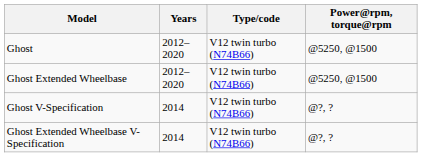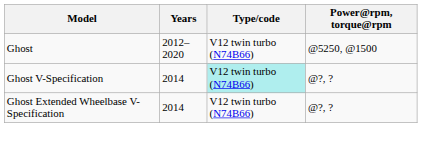 <table class="wikitable sortable collapsible">
 <tr>
 <th>Model</th>
 <th>Years</th>
 <th>Type/code</th>
 <th>Power@rpm, torque@rpm</th>
 </tr>
 <tr>
 <td>Ghost</td>
 <td>2012–2020</td>
 <td> V12 twin turbo (<a href='#'>N74B66</a>)</td>
 <td>@5250, @1500</td>
 </tr>
 <tr>
-<td>Ghost Extended Wheelbase</td>
-<td>2012–2020</td>
-<td> V12 twin turbo (<a href='#'>N74B66</a>)</td>
-<td>@5250, @1500</td>
-</tr>
-<tr>
 <td>Ghost V-Specification</td>
 <td>2014</td>
-<td> V12 twin turbo (<a href='#'>N74B66</a>)</td>
+<td style="background: paleturquoise;"> V12 twin turbo (<a href='#'>N74B66</a>)</td>
 <td>@?, ?</td>
 </tr>
 <tr>
 <td>Ghost Extended Wheelbase V-Specification</td>
 <td>2014</td>
 <td> V12 twin turbo (<a href='#'>N74B66</a>)</td>
 <td>@?, ?</td>
 </tr>
 </table>
